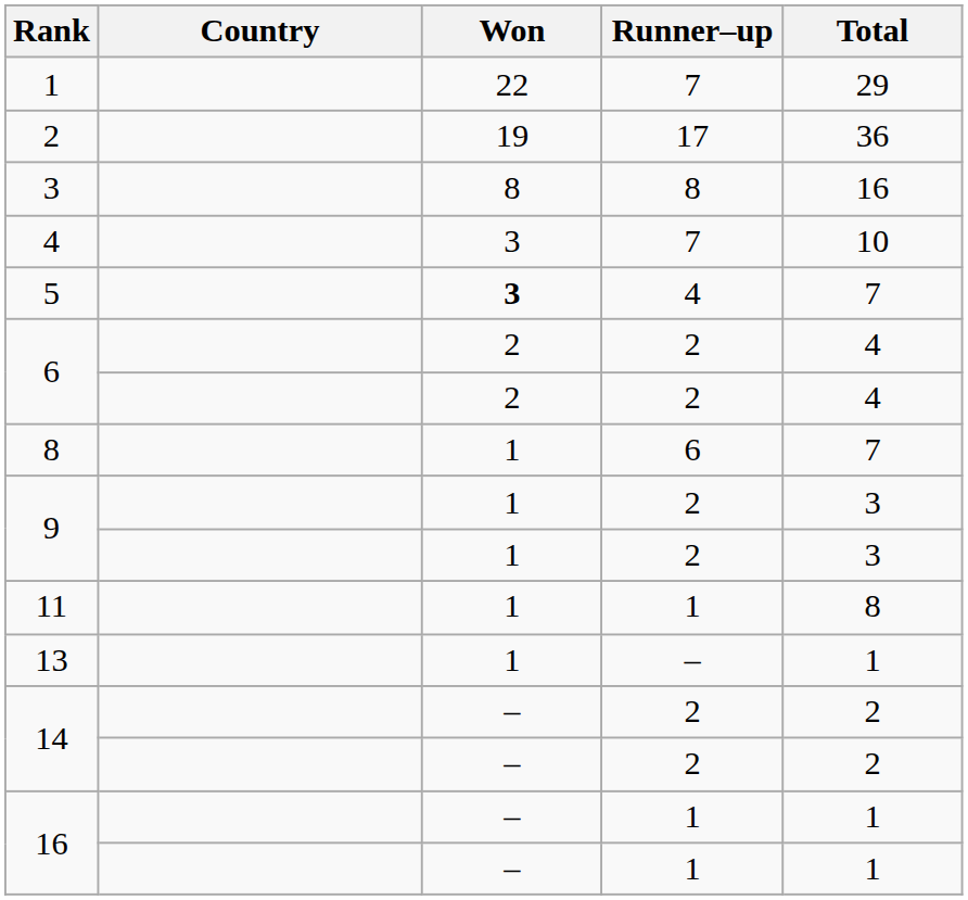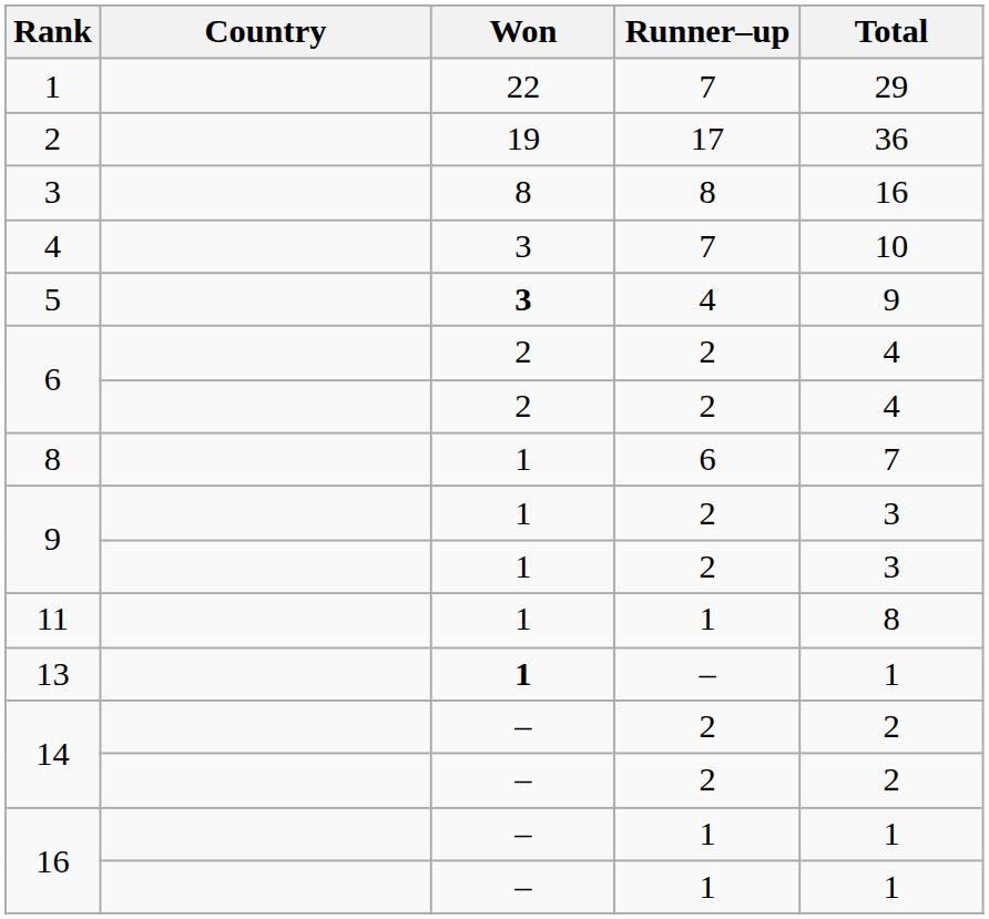 <table class="wikitable" style="text-align:center">
 <tr>
 <th width="20">Rank</th>
 <th width="150">Country</th>
 <th width="80">Won</th>
 <th width="80">Runner–up</th>
 <th width="80">Total</th>
 </tr>
 <tr>
 <td>1</td>
 <td align=left><em></em></td>
 <td>22</td>
 <td>7</td>
 <td>29</td>
 </tr>
 <tr>
 <td>2</td>
 <td align=left></td>
 <td>19</td>
 <td>17</td>
 <td>36</td>
 </tr>
 <tr>
 <td>3</td>
 <td align=left></td>
 <td>8</td>
 <td>8</td>
 <td>16</td>
 </tr>
 <tr>
 <td>4</td>
 <td align=left></td>
 <td>3</td>
 <td>7</td>
 <td>10</td>
 </tr>
 <tr>
 <td>5</td>
 <td align=left></td>
 <td><strong>3</strong></td>
 <td>4</td>
-<td>7</td>
+<td>9</td>
 </tr>
 <tr>
 <td rowspan=2>6</td>
 <td align=left></td>
 <td>2</td>
 <td>2</td>
 <td>4</td>
 </tr>
 <tr>
 <td align=left><em></em></td>
 <td>2</td>
 <td>2</td>
 <td>4</td>
 </tr>
 <tr>
 <td>8</td>
 <td align=left></td>
 <td>1</td>
 <td>6</td>
 <td>7</td>
 </tr>
 <tr>
 <td rowspan=2>9</td>
 <td align=left></td>
 <td>1</td>
 <td>2</td>
 <td>3</td>
 </tr>
 <tr>
 <td align=left><em></em></td>
 <td>1</td>
 <td>2</td>
 <td>3</td>
 </tr>
 <tr>
 <td>11</td>
 <td align=left></td>
 <td>1</td>
 <td>1</td>
 <td>8</td>
 </tr>
 <tr>
 <td>13</td>
 <td align=left><em></em></td>
-<td>1</td>
+<td><strong>1</strong></td>
 <td>–</td>
 <td>1</td>
 </tr>
 <tr>
 <td rowspan=2>14</td>
 <td align=left></td>
 <td>–</td>
 <td>2</td>
 <td>2</td>
 </tr>
 <tr>
 <td align=left></td>
 <td>–</td>
 <td>2</td>
 <td>2</td>
 </tr>
 <tr>
 <td rowspan=2>16</td>
 <td align=left></td>
 <td>–</td>
 <td>1</td>
 <td>1</td>
 </tr>
 <tr>
 <td align=left></td>
 <td>–</td>
 <td>1</td>
 <td>1</td>
 </tr>
 </table>
